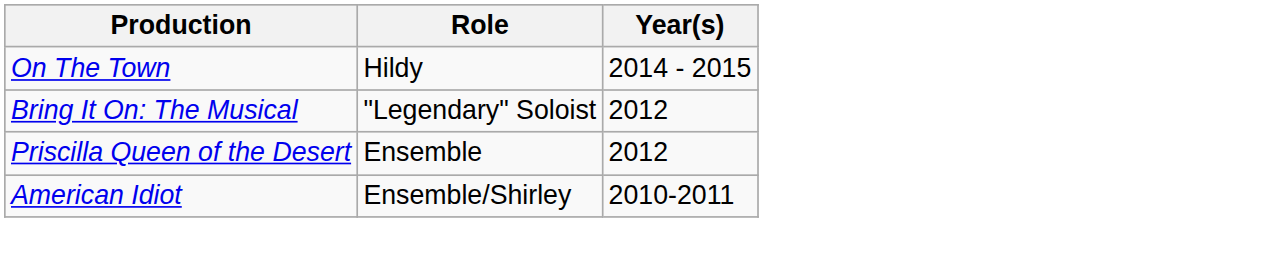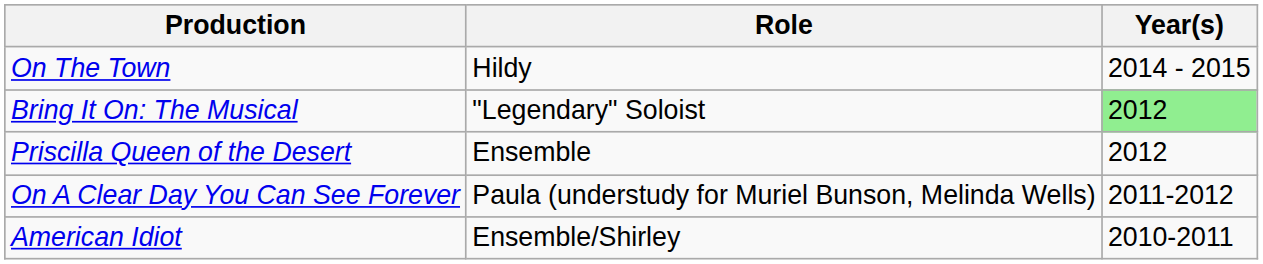 <table class="wikitable">
 <tr>
 <th>Production</th>
 <th>Role</th>
 <th>Year(s)</th>
 </tr>
 <tr>
 <td><em><a href='#'>On The Town</a></em></td>
 <td>Hildy</td>
 <td>2014 - 2015</td>
 </tr>
 <tr>
 <td><em><a href='#'>Bring It On: The Musical</a></em></td>
 <td>"Legendary" Soloist</td>
-<td>2012</td>
+<td style="background: lightgreen;">2012</td>
 </tr>
 <tr>
 <td><em><a href='#'>Priscilla Queen of the Desert</a></em></td>
 <td>Ensemble</td>
 <td>2012</td>
 </tr>
 <tr>
+<td><em><a href='#'>On A Clear Day You Can See Forever</a></em></td>
+<td>Paula (understudy for Muriel Bunson, Melinda Wells)</td>
+<td>2011-2012</td>
+</tr>
+<tr>
 <td><em><a href='#'>American Idiot</a></em></td>
 <td>Ensemble/Shirley</td>
 <td>2010-2011</td>
 </tr>
 </table>
